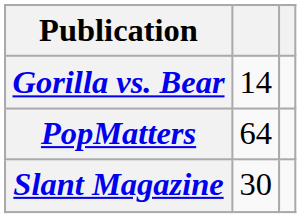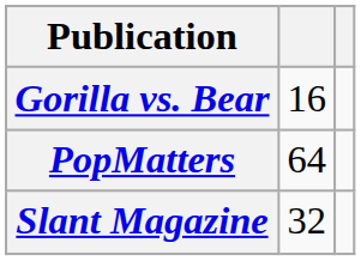 <table class="wikitable plainrowheaders">
 <tr>
 <th scope="col">Publication</th>
 <th scope="col"></th>
 <th scope="col"></th>
 </tr>
 <tr>
 <th scope="row"><em><a href='#'>Gorilla vs. Bear</a></em></th>
-<td>14</td>
+<td>16</td>
 <td></td>
 </tr>
 <tr>
 <th scope="row"><em><a href='#'>PopMatters</a></em></th>
 <td>64</td>
 <td></td>
 </tr>
 <tr>
 <th scope="row"><em><a href='#'>Slant Magazine</a></em></th>
-<td>30</td>
+<td>32</td>
 <td></td>
 </tr>
 </table>
